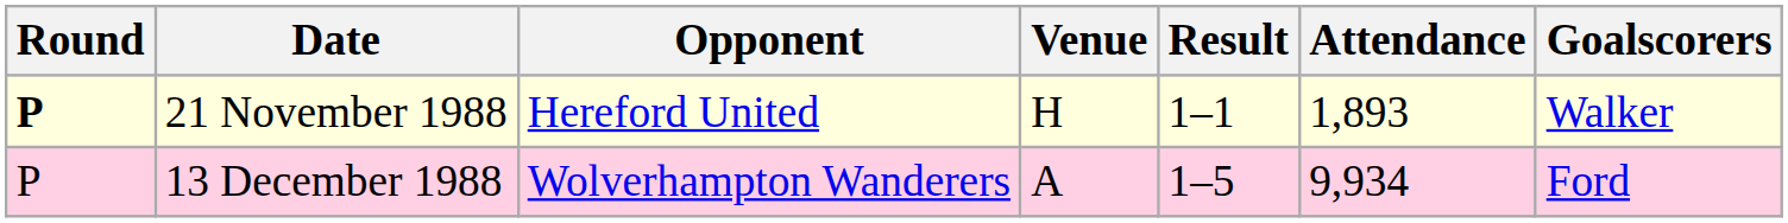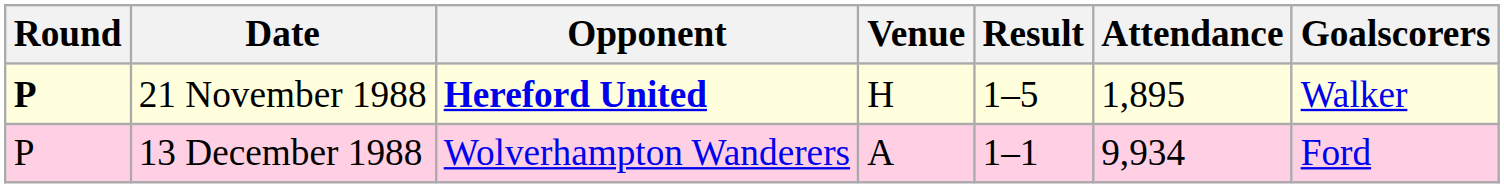 <table class="wikitable">
 <tr>
 <th>Round</th>
 <th>Date</th>
 <th>Opponent</th>
 <th>Venue</th>
 <th>Result</th>
 <th>Attendance</th>
 <th>Goalscorers</th>
 </tr>
 <tr style="background-color: #ffffdd;">
 <td><strong>P</strong></td>
 <td>21 November 1988</td>
-<td><a href='#'>Hereford United</a></td>
+<td><strong><a href='#'>Hereford United</a></strong></td>
 <td>H</td>
-<td>1–1</td>
-<td>1,893</td>
+<td>1–5</td>
+<td>1,895</td>
 <td><a href='#'>Walker</a></td>
 </tr>
 <tr style="background-color: #ffd0e3;">
 <td>P</td>
 <td>13 December 1988</td>
 <td><a href='#'>Wolverhampton Wanderers</a></td>
 <td>A</td>
-<td>1–5</td>
+<td>1–1</td>
 <td>9,934</td>
 <td><a href='#'>Ford</a></td>
 </tr>
 </table>
